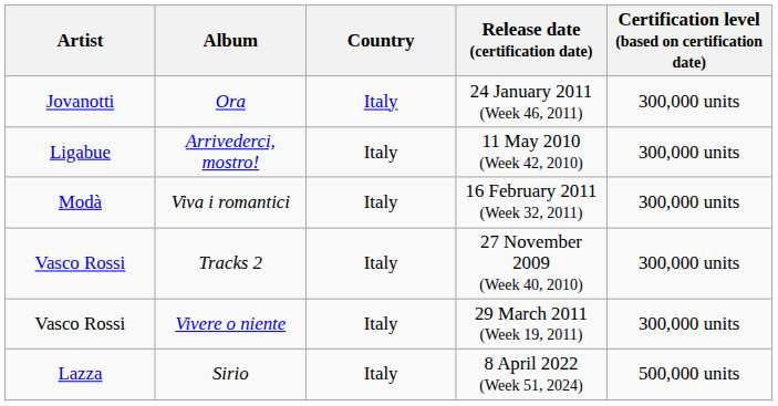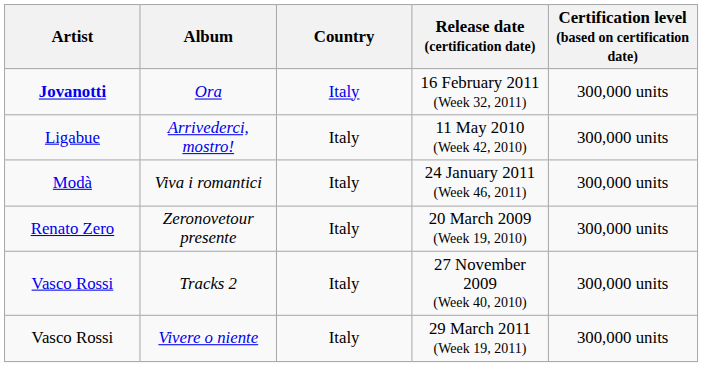 <table class="wikitable plainrowheaders sortable">
 <tr>
 <th scope="col" style="width:122px;">Artist</th>
 <th scope="col" style="width:122px;">Album</th>
 <th scope="col" style="width:122px;">Country</th>
 <th scope="col" style="width:122px;">Release date<br><small>(certification date)</small></th>
 <th scope="col" style="width:135px;">Certification level<br><small>(based on certification date)</small></th>
 </tr>
 <tr>
-<td style="text-align:center;"><a href='#'>Jovanotti</a></td>
+<td style="text-align:center;"><strong><a href='#'>Jovanotti</a></strong></td>
 <td style="text-align:center;"><em><a href='#'>Ora</a></em></td>
 <td style="text-align:center;"><a href='#'>Italy</a></td>
-<td style="text-align:center;">24 January 2011<br><small>(Week 46, 2011)</small></td>
+<td style="text-align:center;">16 February 2011<br><small>(Week 32, 2011)</small></td>
 <td style="text-align:center;">300,000 units</td>
 </tr>
 <tr>
 <td style="text-align:center;"><a href='#'>Ligabue</a></td>
 <td style="text-align:center;"><em><a href='#'>Arrivederci, mostro!</a></em></td>
 <td style="text-align:center;">Italy</td>
 <td style="text-align:center;">11 May 2010<br><small>(Week 42, 2010)</small></td>
 <td style="text-align:center;">300,000 units</td>
 </tr>
 <tr>
 <td style="text-align:center;"><a href='#'>Modà</a></td>
 <td style="text-align:center;"><em>Viva i romantici</em></td>
 <td style="text-align:center;">Italy</td>
-<td style="text-align:center;">16 February 2011<br><small>(Week 32, 2011)</small></td>
+<td style="text-align:center;">24 January 2011<br><small>(Week 46, 2011)</small></td>
+<td style="text-align:center;">300,000 units</td>
+</tr>
+<tr>
+<td style="text-align:center;"><a href='#'>Renato Zero</a></td>
+<td style="text-align:center;"><em>Zeronovetour presente</em></td>
+<td style="text-align:center;">Italy</td>
+<td style="text-align:center;">20 March 2009<br><small>(Week 19, 2010)</small></td>
 <td style="text-align:center;">300,000 units</td>
 </tr>
 <tr>
 <td style="text-align:center;"><a href='#'>Vasco Rossi</a></td>
 <td style="text-align:center;"><em>Tracks 2</em></td>
 <td style="text-align:center;">Italy</td>
 <td style="text-align:center;">27 November 2009<br><small>(Week 40, 2010)</small></td>
 <td style="text-align:center;">300,000 units</td>
 </tr>
 <tr>
 <td style="text-align:center;">Vasco Rossi</td>
 <td style="text-align:center;"><em><a href='#'>Vivere o niente</a></em></td>
 <td style="text-align:center;">Italy</td>
 <td style="text-align:center;">29 March 2011<br><small>(Week 19, 2011)</small></td>
 <td style="text-align:center;">300,000 units</td>
 </tr>
 <tr>
-<td style="text-align:center;"><a href='#'>Lazza</a></td>
-<td style="text-align:center;"><em>Sirio</em></td>
-<td style="text-align:center;">Italy</td>
-<td style="text-align:center;">8 April 2022<br><small>(Week 51, 2024)</small></td>
-<td style="text-align:center;">500,000 units</td>
-</tr>
-<tr>
 </tr>
 </table>
